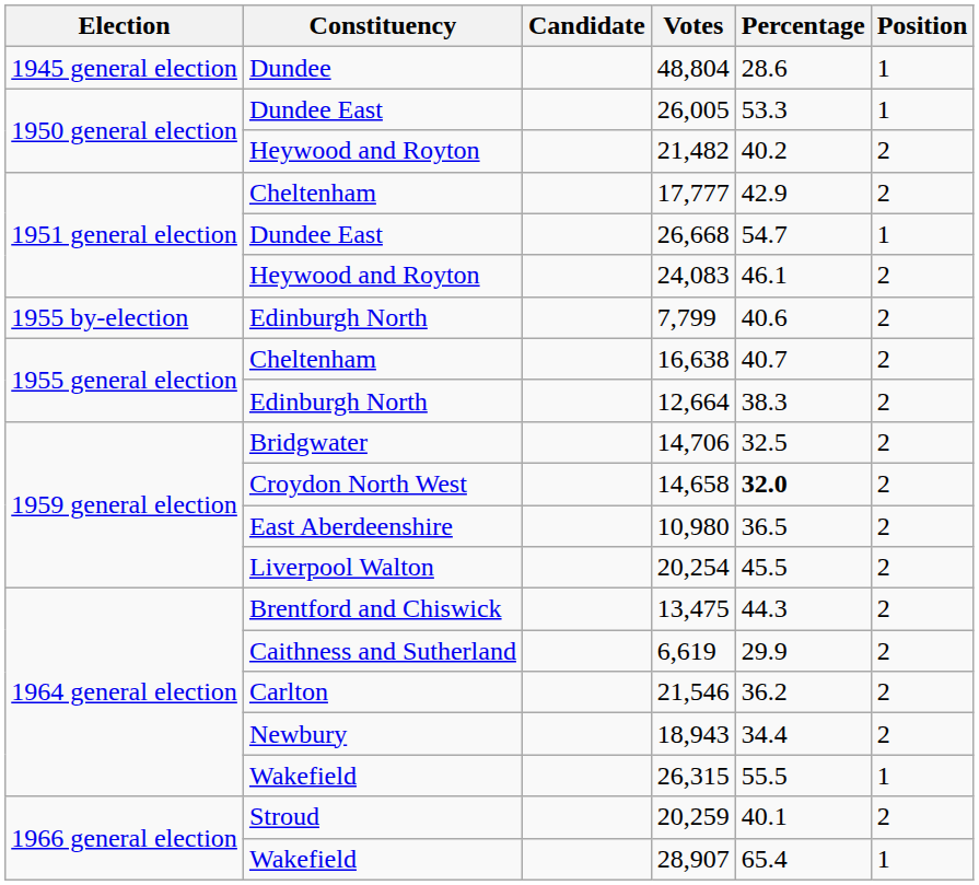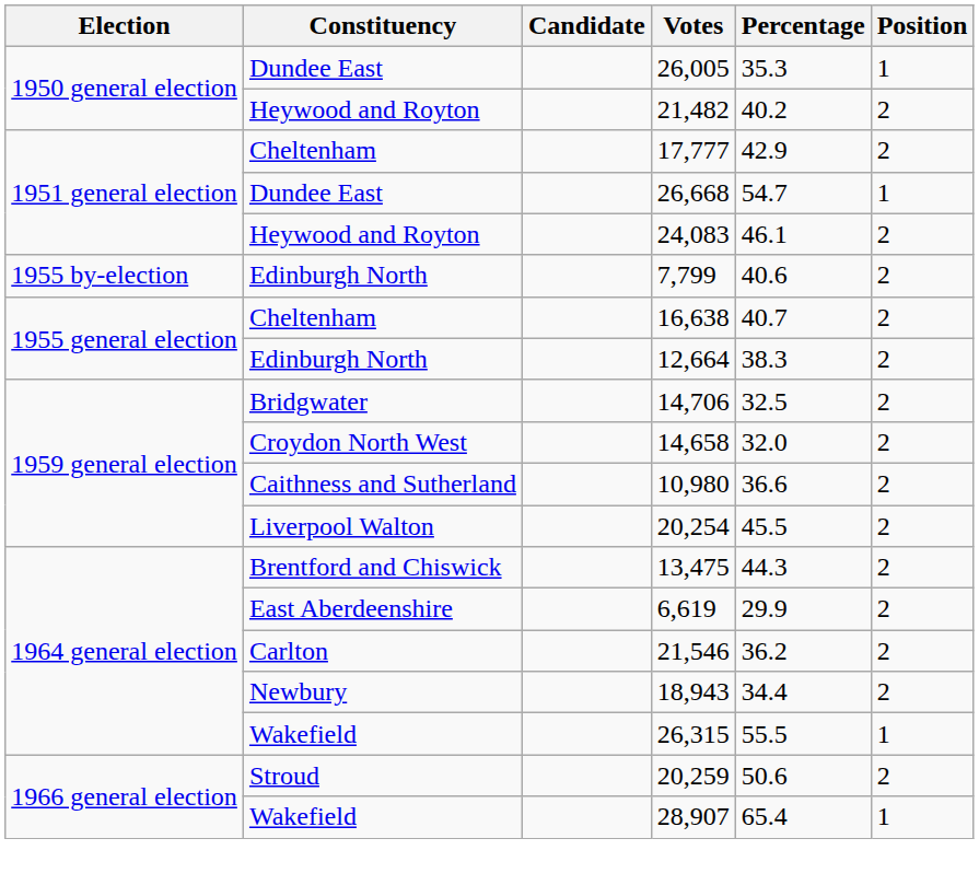 <table class="wikitable sortable">
 <tr>
 <th>Election</th>
 <th>Constituency</th>
 <th>Candidate</th>
 <th>Votes</th>
 <th>Percentage</th>
 <th>Position</th>
 </tr>
 <tr>
-<td><a href='#'>1945 general election</a></td>
-<td><a href='#'>Dundee</a></td>
-<td></td>
-<td>48,804</td>
-<td>28.6</td>
-<td>1</td>
-</tr>
-<tr>
 <td rowspan=2><a href='#'>1950 general election</a></td>
 <td><a href='#'>Dundee East</a></td>
 <td></td>
 <td>26,005</td>
-<td>53.3</td>
+<td>35.3</td>
 <td>1</td>
 </tr>
 <tr>
 <td><a href='#'>Heywood and Royton</a></td>
 <td></td>
 <td>21,482</td>
 <td>40.2</td>
 <td>2</td>
 </tr>
 <tr>
 <td rowspan=3><a href='#'>1951 general election</a></td>
 <td><a href='#'>Cheltenham</a></td>
 <td></td>
 <td>17,777</td>
 <td>42.9</td>
 <td>2</td>
 </tr>
 <tr>
 <td><a href='#'>Dundee East</a></td>
 <td></td>
 <td>26,668</td>
 <td>54.7</td>
 <td>1</td>
 </tr>
 <tr>
 <td><a href='#'>Heywood and Royton</a></td>
 <td></td>
 <td>24,083</td>
 <td>46.1</td>
 <td>2</td>
 </tr>
 <tr>
 <td><a href='#'>1955 by-election</a></td>
 <td><a href='#'>Edinburgh North</a></td>
 <td></td>
 <td>7,799</td>
 <td>40.6</td>
 <td>2</td>
 </tr>
 <tr>
 <td rowspan=2><a href='#'>1955 general election</a></td>
 <td><a href='#'>Cheltenham</a></td>
 <td></td>
 <td>16,638</td>
 <td>40.7</td>
 <td>2</td>
 </tr>
 <tr>
 <td><a href='#'>Edinburgh North</a></td>
 <td></td>
 <td>12,664</td>
 <td>38.3</td>
 <td>2</td>
 </tr>
 <tr>
 <td rowspan=4><a href='#'>1959 general election</a></td>
 <td><a href='#'>Bridgwater</a></td>
 <td></td>
 <td>14,706</td>
 <td>32.5</td>
 <td>2</td>
 </tr>
 <tr>
 <td><a href='#'>Croydon North West</a></td>
 <td></td>
 <td>14,658</td>
-<td><strong>32.0</strong></td>
+<td>32.0</td>
 <td>2</td>
 </tr>
 <tr>
-<td><a href='#'>East Aberdeenshire</a></td>
+<td><a href='#'>Caithness and Sutherland</a></td>
 <td></td>
 <td>10,980</td>
-<td>36.5</td>
+<td>36.6</td>
 <td>2</td>
 </tr>
 <tr>
 <td><a href='#'>Liverpool Walton</a></td>
 <td></td>
 <td>20,254</td>
 <td>45.5</td>
 <td>2</td>
 </tr>
 <tr>
 <td rowspan=5><a href='#'>1964 general election</a></td>
 <td><a href='#'>Brentford and Chiswick</a></td>
 <td></td>
 <td>13,475</td>
 <td>44.3</td>
 <td>2</td>
 </tr>
 <tr>
-<td><a href='#'>Caithness and Sutherland</a></td>
+<td><a href='#'>East Aberdeenshire</a></td>
 <td></td>
 <td>6,619</td>
 <td>29.9</td>
 <td>2</td>
 </tr>
 <tr>
 <td><a href='#'>Carlton</a></td>
 <td></td>
 <td>21,546</td>
 <td>36.2</td>
 <td>2</td>
 </tr>
 <tr>
 <td><a href='#'>Newbury</a></td>
 <td></td>
 <td>18,943</td>
 <td>34.4</td>
 <td>2</td>
 </tr>
 <tr>
 <td><a href='#'>Wakefield</a></td>
 <td></td>
 <td>26,315</td>
 <td>55.5</td>
 <td>1</td>
 </tr>
 <tr>
 <td rowspan=2><a href='#'>1966 general election</a></td>
 <td><a href='#'>Stroud</a></td>
 <td></td>
 <td>20,259</td>
-<td>40.1</td>
+<td>50.6</td>
 <td>2</td>
 </tr>
 <tr>
 <td><a href='#'>Wakefield</a></td>
 <td></td>
 <td>28,907</td>
 <td>65.4</td>
 <td>1</td>
 </tr>
 </table>
